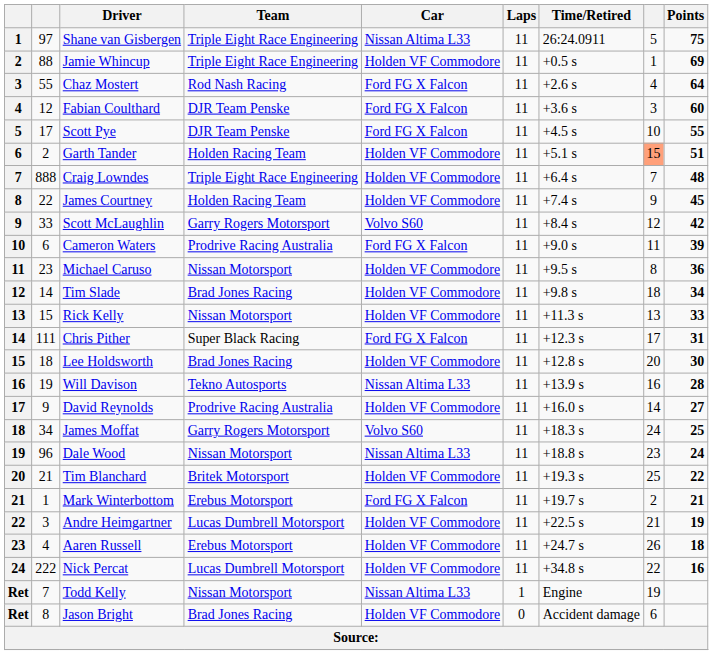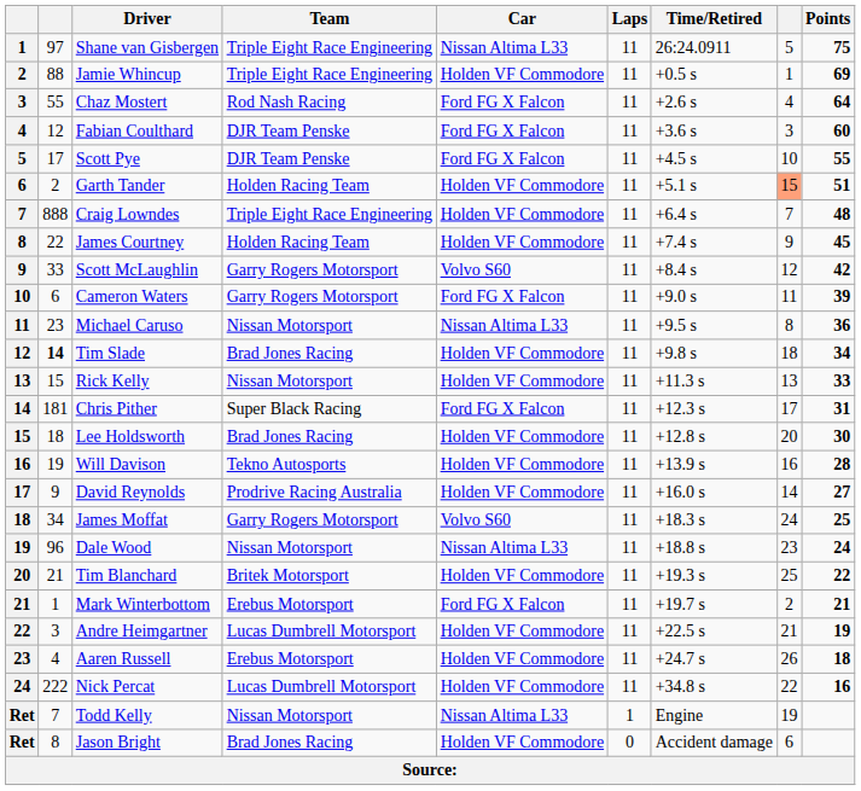 <table class="wikitable" style="font-size: 90%">
 <tr>
 <th></th>
 <th></th>
 <th>Driver</th>
 <th>Team</th>
 <th>Car</th>
 <th>Laps</th>
 <th>Time/Retired</th>
 <th></th>
 <th>Points</th>
 </tr>
 <tr>
 <th>1</th>
 <td align="center">97</td>
 <td> <a href='#'>Shane van Gisbergen</a></td>
 <td><a href='#'>Triple Eight Race Engineering</a></td>
 <td><a href='#'>Nissan Altima L33</a></td>
 <td align="center">11</td>
 <td>26:24.0911</td>
 <td align="center">5</td>
 <td align="right"><strong>75</strong></td>
 </tr>
 <tr>
 <th>2</th>
 <td align="center">88</td>
 <td> <a href='#'>Jamie Whincup</a></td>
 <td><a href='#'>Triple Eight Race Engineering</a></td>
 <td><a href='#'>Holden VF Commodore</a></td>
 <td align="center">11</td>
 <td>+0.5 s</td>
 <td align="center">1</td>
 <td align="right"><strong>69</strong></td>
 </tr>
 <tr>
 <th>3</th>
 <td align="center">55</td>
 <td> <a href='#'>Chaz Mostert</a></td>
 <td><a href='#'>Rod Nash Racing</a></td>
 <td><a href='#'>Ford FG X Falcon</a></td>
 <td align="center">11</td>
 <td>+2.6 s</td>
 <td align="center">4</td>
 <td align="right"><strong>64</strong></td>
 </tr>
 <tr>
 <th>4</th>
 <td align="center">12</td>
 <td> <a href='#'>Fabian Coulthard</a></td>
 <td><a href='#'>DJR Team Penske</a></td>
 <td><a href='#'>Ford FG X Falcon</a></td>
 <td align="center">11</td>
 <td>+3.6 s</td>
 <td align="center">3</td>
 <td align="right"><strong>60</strong></td>
 </tr>
 <tr>
 <th>5</th>
 <td align="center">17</td>
 <td> <a href='#'>Scott Pye</a></td>
 <td><a href='#'>DJR Team Penske</a></td>
 <td><a href='#'>Ford FG X Falcon</a></td>
 <td align="center">11</td>
 <td>+4.5 s</td>
 <td align="center">10</td>
 <td align="right"><strong>55</strong></td>
 </tr>
 <tr>
 <th>6</th>
 <td align="center">2</td>
 <td> <a href='#'>Garth Tander</a></td>
 <td><a href='#'>Holden Racing Team</a></td>
 <td><a href='#'>Holden VF Commodore</a></td>
 <td align="center">11</td>
 <td>+5.1 s</td>
 <td align="center" style="background: lightsalmon;">15</td>
 <td align="right"><strong>51</strong></td>
 </tr>
 <tr>
 <th>7</th>
 <td align="center">888</td>
 <td> <a href='#'>Craig Lowndes</a></td>
 <td><a href='#'>Triple Eight Race Engineering</a></td>
 <td><a href='#'>Holden VF Commodore</a></td>
 <td align="center">11</td>
 <td>+6.4 s</td>
 <td align="center">7</td>
 <td align="right"><strong>48</strong></td>
 </tr>
 <tr>
 <th>8</th>
 <td align="center">22</td>
 <td> <a href='#'>James Courtney</a></td>
 <td><a href='#'>Holden Racing Team</a></td>
 <td><a href='#'>Holden VF Commodore</a></td>
 <td align="center">11</td>
 <td>+7.4 s</td>
 <td align="center">9</td>
 <td align="right"><strong>45</strong></td>
 </tr>
 <tr>
 <th>9</th>
 <td align="center">33</td>
 <td> <a href='#'>Scott McLaughlin</a></td>
 <td><a href='#'>Garry Rogers Motorsport</a></td>
 <td><a href='#'>Volvo S60</a></td>
 <td align="center">11</td>
 <td>+8.4 s</td>
 <td align="center">12</td>
 <td align="right"><strong>42</strong></td>
 </tr>
 <tr>
 <th>10</th>
 <td align="center">6</td>
 <td> <a href='#'>Cameron Waters</a></td>
-<td><a href='#'>Prodrive Racing Australia</a></td>
+<td><a href='#'>Garry Rogers Motorsport</a></td>
 <td><a href='#'>Ford FG X Falcon</a></td>
 <td align="center">11</td>
 <td>+9.0 s</td>
 <td align="center">11</td>
 <td align="right"><strong>39</strong></td>
 </tr>
 <tr>
 <th>11</th>
 <td align="center">23</td>
 <td> <a href='#'>Michael Caruso</a></td>
 <td><a href='#'>Nissan Motorsport</a></td>
-<td><a href='#'>Holden VF Commodore</a></td>
+<td><a href='#'>Nissan Altima L33</a></td>
 <td align="center">11</td>
 <td>+9.5 s</td>
 <td align="center">8</td>
 <td align="right"><strong>36</strong></td>
 </tr>
 <tr>
 <th>12</th>
-<td align="center">14</td>
+<td align="center"><strong>14</strong></td>
 <td> <a href='#'>Tim Slade</a></td>
 <td><a href='#'>Brad Jones Racing</a></td>
 <td><a href='#'>Holden VF Commodore</a></td>
 <td align="center">11</td>
 <td>+9.8 s</td>
 <td align="center">18</td>
 <td align="right"><strong>34</strong></td>
 </tr>
 <tr>
 <th>13</th>
 <td align="center">15</td>
 <td> <a href='#'>Rick Kelly</a></td>
 <td><a href='#'>Nissan Motorsport</a></td>
 <td><a href='#'>Holden VF Commodore</a></td>
 <td align="center">11</td>
 <td>+11.3 s</td>
 <td align="center">13</td>
 <td align="right"><strong>33</strong></td>
 </tr>
 <tr>
 <th>14</th>
-<td align="center">111</td>
+<td align="center">181</td>
 <td> <a href='#'>Chris Pither</a></td>
 <td>Super Black Racing</td>
 <td><a href='#'>Ford FG X Falcon</a></td>
 <td align="center">11</td>
 <td>+12.3 s</td>
 <td align="center">17</td>
 <td align="right"><strong>31</strong></td>
 </tr>
 <tr>
 <th>15</th>
 <td align="center">18</td>
 <td> <a href='#'>Lee Holdsworth</a></td>
 <td><a href='#'>Brad Jones Racing</a></td>
 <td><a href='#'>Holden VF Commodore</a></td>
 <td align="center">11</td>
 <td>+12.8 s</td>
 <td align="center">20</td>
 <td align="right"><strong>30</strong></td>
 </tr>
 <tr>
 <th>16</th>
 <td align="center">19</td>
 <td> <a href='#'>Will Davison</a></td>
 <td><a href='#'>Tekno Autosports</a></td>
-<td><a href='#'>Nissan Altima L33</a></td>
+<td><a href='#'>Holden VF Commodore</a></td>
 <td align="center">11</td>
 <td>+13.9 s</td>
 <td align="center">16</td>
 <td align="right"><strong>28</strong></td>
 </tr>
 <tr>
 <th>17</th>
 <td align="center">9</td>
 <td> <a href='#'>David Reynolds</a></td>
 <td><a href='#'>Prodrive Racing Australia</a></td>
 <td><a href='#'>Holden VF Commodore</a></td>
 <td align="center">11</td>
 <td>+16.0 s</td>
 <td align="center">14</td>
 <td align="right"><strong>27</strong></td>
 </tr>
 <tr>
 <th>18</th>
 <td align="center">34</td>
 <td> <a href='#'>James Moffat</a></td>
 <td><a href='#'>Garry Rogers Motorsport</a></td>
 <td><a href='#'>Volvo S60</a></td>
 <td align="center">11</td>
 <td>+18.3 s</td>
 <td align="center">24</td>
 <td align="right"><strong>25</strong></td>
 </tr>
 <tr>
 <th>19</th>
 <td align="center">96</td>
 <td> <a href='#'>Dale Wood</a></td>
 <td><a href='#'>Nissan Motorsport</a></td>
 <td><a href='#'>Nissan Altima L33</a></td>
 <td align="center">11</td>
 <td>+18.8 s</td>
 <td align="center">23</td>
 <td align="right"><strong>24</strong></td>
 </tr>
 <tr>
 <th>20</th>
 <td align="center">21</td>
 <td> <a href='#'>Tim Blanchard</a></td>
 <td><a href='#'>Britek Motorsport</a></td>
 <td><a href='#'>Holden VF Commodore</a></td>
 <td align="center">11</td>
 <td>+19.3 s</td>
 <td align="center">25</td>
 <td align="right"><strong>22</strong></td>
 </tr>
 <tr>
 <th>21</th>
 <td align="center">1</td>
 <td> <a href='#'>Mark Winterbottom</a></td>
 <td><a href='#'>Erebus Motorsport</a></td>
 <td><a href='#'>Ford FG X Falcon</a></td>
 <td align="center">11</td>
 <td>+19.7 s</td>
 <td align="center">2</td>
 <td align="right"><strong>21</strong></td>
 </tr>
 <tr>
 <th>22</th>
 <td align="center">3</td>
 <td> <a href='#'>Andre Heimgartner</a></td>
 <td><a href='#'>Lucas Dumbrell Motorsport</a></td>
 <td><a href='#'>Holden VF Commodore</a></td>
 <td align="center">11</td>
 <td>+22.5 s</td>
 <td align="center">21</td>
 <td align="right"><strong>19</strong></td>
 </tr>
 <tr>
 <th>23</th>
 <td align="center">4</td>
 <td> <a href='#'>Aaren Russell</a></td>
 <td><a href='#'>Erebus Motorsport</a></td>
 <td><a href='#'>Holden VF Commodore</a></td>
 <td align="center">11</td>
 <td>+24.7 s</td>
 <td align="center">26</td>
 <td align="right"><strong>18</strong></td>
 </tr>
 <tr>
 <th>24</th>
 <td align="center">222</td>
 <td> <a href='#'>Nick Percat</a></td>
 <td><a href='#'>Lucas Dumbrell Motorsport</a></td>
 <td><a href='#'>Holden VF Commodore</a></td>
 <td align="center">11</td>
 <td>+34.8 s</td>
 <td align="center">22</td>
 <td align="right"><strong>16</strong></td>
 </tr>
 <tr>
 <th>Ret</th>
 <td align="center">7</td>
 <td> <a href='#'>Todd Kelly</a></td>
 <td><a href='#'>Nissan Motorsport</a></td>
 <td><a href='#'>Nissan Altima L33</a></td>
 <td align="center">1</td>
 <td>Engine</td>
 <td align="center">19</td>
 <td></td>
 </tr>
 <tr>
 <th>Ret</th>
 <td align="center">8</td>
 <td> <a href='#'>Jason Bright</a></td>
 <td><a href='#'>Brad Jones Racing</a></td>
 <td><a href='#'>Holden VF Commodore</a></td>
 <td align="center">0</td>
 <td>Accident damage</td>
 <td align="center">6</td>
 <td></td>
 </tr>
 <tr>
 <th colspan="9">Source:</th>
 </tr>
 <tr>
 </tr>
 </table>
